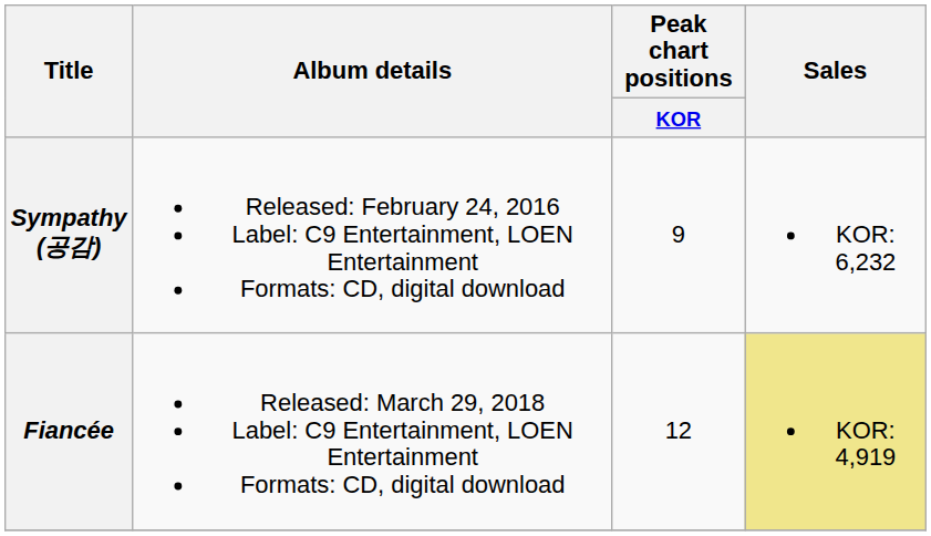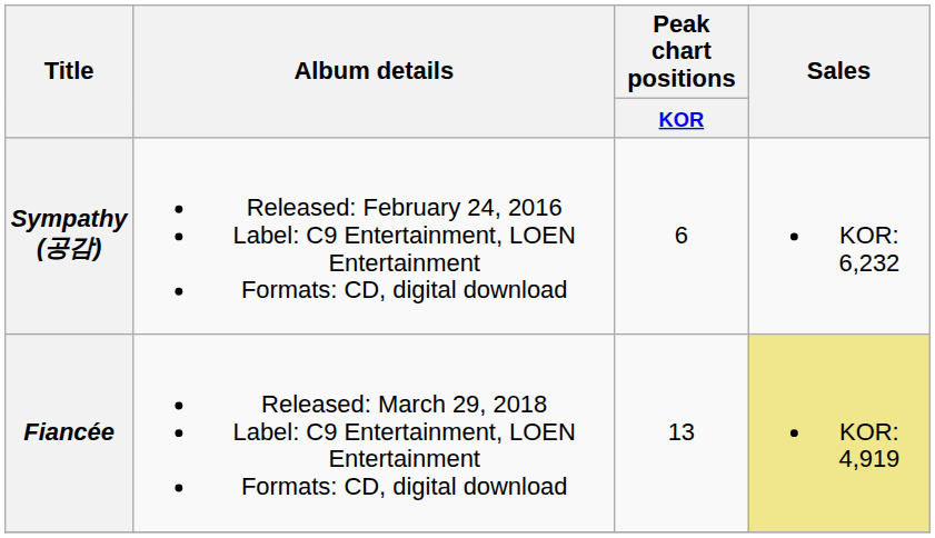 <table class="wikitable plainrowheaders" style="text-align:center;">
 <tr>
 <th scope="col" rowspan="2">Title</th>
 <th scope="col" rowspan="2">Album details</th>
 <th scope="col" colspan="1" style="width:5em;">Peak chart positions</th>
 <th scope="col" rowspan="2">Sales</th>
 </tr>
 <tr>
 <th><small><a href='#'>KOR</a></small><br></th>
 </tr>
 <tr>
 <th scope="row"><em>Sympathy<br>(공감)</em></th>
 <td><br><ul><li>Released: February 24, 2016</li><li>Label: C9 Entertainment, LOEN Entertainment</li><li>Formats: CD, digital download</li></ul></td>
-<td>9</td>
+<td>6</td>
 <td><br><ul><li>KOR: 6,232</li></ul></td>
 </tr>
 <tr>
 <th scope="row"><em>Fiancée<br></em></th>
 <td><br><ul><li>Released: March 29, 2018</li><li>Label: C9 Entertainment, LOEN Entertainment</li><li>Formats: CD, digital download</li></ul></td>
-<td>12</td>
+<td>13</td>
 <td style="background: khaki;"><br><ul><li>KOR: 4,919</li></ul></td>
 </tr>
 <tr>
 </tr>
 </table>
